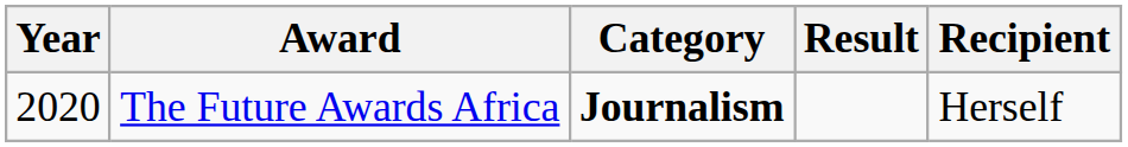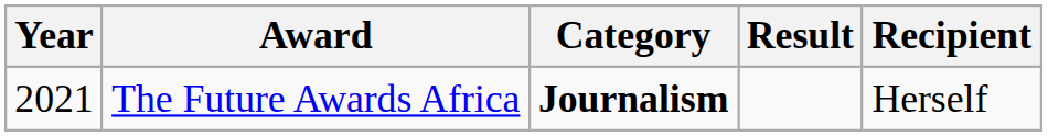 <table class="wikitable sortable">
 <tr>
 <th>Year</th>
 <th>Award</th>
 <th>Category</th>
 <th>Result</th>
 <th>Recipient</th>
 </tr>
 <tr>
-<td>2020</td>
+<td>2021</td>
 <td><a href='#'>The Future Awards Africa</a></td>
 <td><strong>Journalism</strong></td>
 <td></td>
 <td>Herself</td>
 </tr>
 </table>
